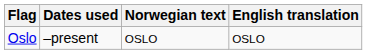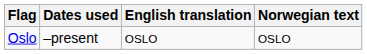 <table class="wikitable sortable noresize">
 <tr>
 <th>Flag</th>
 <th>Dates used</th>
+<th>English translation</th>
 <th>Norwegian text</th>
-<th>English translation</th>
 </tr>
 <tr>
 <td> <a href='#'>Oslo</a></td>
 <td>–present</td>
 <td><small>OSLO</small></td>
 <td><small>OSLO</small></td>
 </tr>
 </table>
